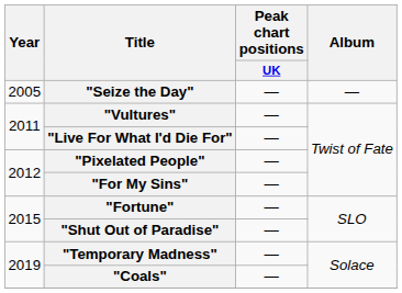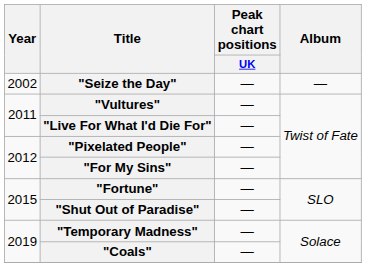 <table class="wikitable plainrowheaders" style="text-align:center;">
 <tr>
 <th scope="col" rowspan="2">Year</th>
 <th scope="col" rowspan="2">Title</th>
 <th scope="col">Peak chart positions</th>
 <th scope="col" rowspan="2">Album</th>
 </tr>
 <tr>
 <th scope="col" style="width:3em;font-size:85%;"><a href='#'>UK</a></th>
 </tr>
 <tr>
-<td rowspan="1">2005</td>
+<td rowspan="1">2002</td>
 <th scope="row">"Seize the Day"</th>
 <td>—</td>
 <td rowspan="1"><em>—</em></td>
 </tr>
 <tr>
 <td rowspan="2">2011</td>
 <th scope="row">"Vultures"</th>
 <td>—</td>
 <td rowspan="4"><em>Twist of Fate</em></td>
 </tr>
 <tr>
 <th scope="row">"Live For What I'd Die For"</th>
 <td>—</td>
 </tr>
 <tr>
 <td rowspan="2">2012</td>
 <th scope="row">"Pixelated People"</th>
 <td>—</td>
 </tr>
 <tr>
 <th scope="row">"For My Sins"</th>
 <td>—</td>
 </tr>
 <tr>
 <td rowspan="2">2015</td>
 <th scope="row">"Fortune"</th>
 <td>—</td>
 <td rowspan="2"><em>SLO</em></td>
 </tr>
 <tr>
 <th scope="row">"Shut Out of Paradise"</th>
 <td>—</td>
 </tr>
 <tr>
 <td rowspan="2">2019</td>
 <th scope="row">"Temporary Madness"</th>
 <td>—</td>
 <td rowspan="2"><em>Solace</em></td>
 </tr>
 <tr>
 <th scope="row">"Coals"</th>
 <td>—</td>
 </tr>
 <tr>
 </tr>
 </table>
